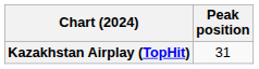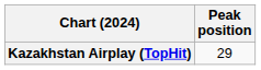 <table class="wikitable plainrowheaders" style="text-align:center">
 <tr>
 <th scope="col">Chart (2024)</th>
 <th scope="col">Peak<br>position</th>
 </tr>
 <tr>
 <th scope="row">Kazakhstan Airplay (<a href='#'>TopHit</a>)</th>
-<td>31</td>
+<td>29</td>
 </tr>
 </table>
